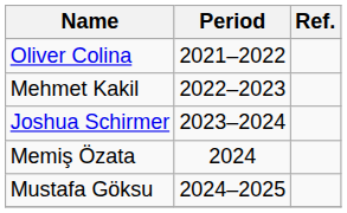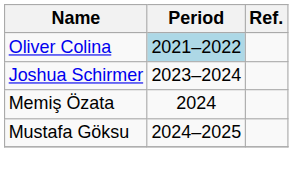 <table class="wikitable">
 <tr>
 <th>Name</th>
 <th>Period</th>
 <th>Ref.</th>
 </tr>
 <tr>
 <td> <a href='#'>Oliver Colina</a></td>
-<td align="center">2021–2022</td>
-<td></td>
-</tr>
-<tr>
-<td> Mehmet Kakil</td>
-<td align="center">2022–2023</td>
+<td align="center" style="background: lightblue;">2021–2022</td>
 <td></td>
 </tr>
 <tr>
 <td> <a href='#'>Joshua Schirmer</a></td>
 <td align="center">2023–2024</td>
 <td></td>
 </tr>
 <tr>
 <td> Memiş Özata</td>
 <td align="center">2024</td>
 <td></td>
 </tr>
 <tr>
 <td> Mustafa Göksu</td>
 <td align="center">2024–2025</td>
 <td></td>
 </tr>
 <tr>
 </tr>
 </table>
